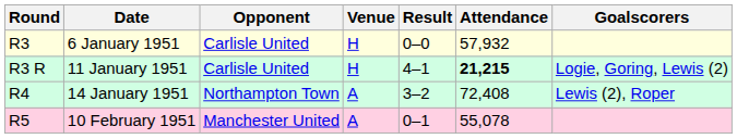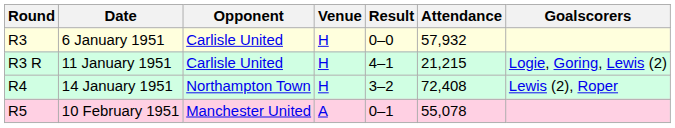 <table class="wikitable">
 <tr>
 <th>Round</th>
 <th>Date</th>
 <th>Opponent</th>
 <th>Venue</th>
 <th>Result</th>
 <th>Attendance</th>
 <th>Goalscorers</th>
 </tr>
 <tr style="background:#ffffdd;">
 <td>R3</td>
 <td>6 January 1951</td>
 <td><a href='#'>Carlisle United</a></td>
 <td><a href='#'>H</a></td>
 <td>0–0</td>
 <td>57,932</td>
 <td></td>
 </tr>
 <tr style="background:#d0ffe3;">
 <td>R3 R</td>
 <td>11 January 1951</td>
 <td><a href='#'>Carlisle United</a></td>
 <td><a href='#'>H</a></td>
 <td>4–1</td>
-<td><strong>21,215</strong></td>
+<td>21,215</td>
 <td><a href='#'>Logie</a>, <a href='#'>Goring</a>, <a href='#'>Lewis</a> (2)</td>
 </tr>
 <tr style="background:#d0ffe3;">
 <td>R4</td>
 <td>14 January 1951</td>
 <td><a href='#'>Northampton Town</a></td>
-<td><a href='#'>A</a></td>
+<td><a href='#'>H</a></td>
 <td>3–2</td>
 <td>72,408</td>
 <td><a href='#'>Lewis</a> (2), <a href='#'>Roper</a></td>
 </tr>
 <tr style="background:#ffd0e3;">
 <td>R5</td>
 <td>10 February 1951</td>
 <td><a href='#'>Manchester United</a></td>
 <td><a href='#'>A</a></td>
 <td>0–1</td>
 <td>55,078</td>
 <td></td>
 </tr>
 </table>
